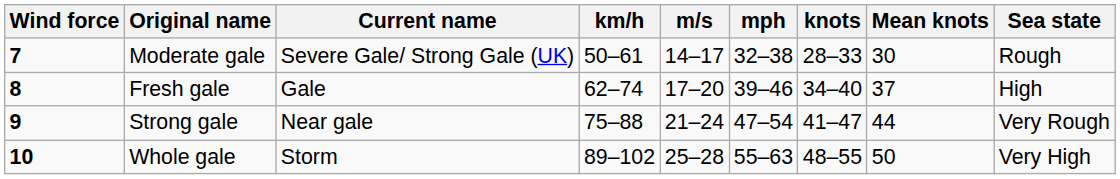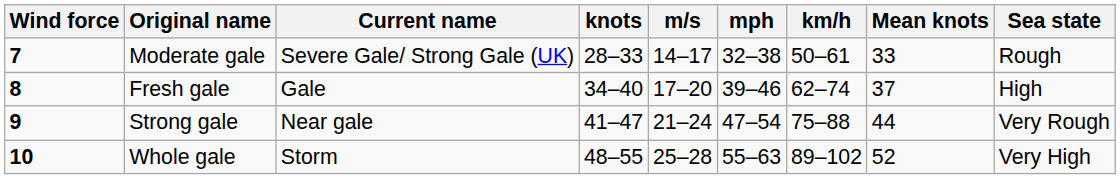 <table class="wikitable">
 <tr>
 <th>Wind force</th>
 <th>Original name</th>
 <th>Current name</th>
-<th>km/h</th>
+<th>knots</th>
 <th>m/s</th>
 <th>mph</th>
-<th>knots</th>
+<th>km/h</th>
 <th>Mean knots</th>
 <th>Sea state</th>
 </tr>
 <tr>
 <td><strong>7</strong></td>
 <td>Moderate gale</td>
 <td>Severe Gale/ Strong Gale (<a href='#'>UK</a>)</td>
-<td>50–61</td>
+<td>28–33</td>
 <td>14–17</td>
 <td>32–38</td>
-<td>28–33</td>
-<td>30</td>
+<td>50–61</td>
+<td>33</td>
 <td>Rough</td>
 </tr>
 <tr>
 <td><strong>8</strong></td>
 <td>Fresh gale</td>
 <td>Gale</td>
-<td>62–74</td>
+<td>34–40</td>
 <td>17–20</td>
 <td>39–46</td>
-<td>34–40</td>
+<td>62–74</td>
 <td>37</td>
 <td>High</td>
 </tr>
 <tr>
 <td><strong>9</strong></td>
 <td>Strong gale</td>
 <td>Near gale</td>
-<td>75–88</td>
+<td>41–47</td>
 <td>21–24</td>
 <td>47–54</td>
-<td>41–47</td>
+<td>75–88</td>
 <td>44</td>
 <td>Very Rough</td>
 </tr>
 <tr>
 <td><strong>10</strong></td>
 <td>Whole gale</td>
 <td>Storm</td>
-<td>89–102</td>
+<td>48–55</td>
 <td>25–28</td>
 <td>55–63</td>
-<td>48–55</td>
-<td>50</td>
+<td>89–102</td>
+<td>52</td>
 <td>Very High</td>
 </tr>
 </table>
